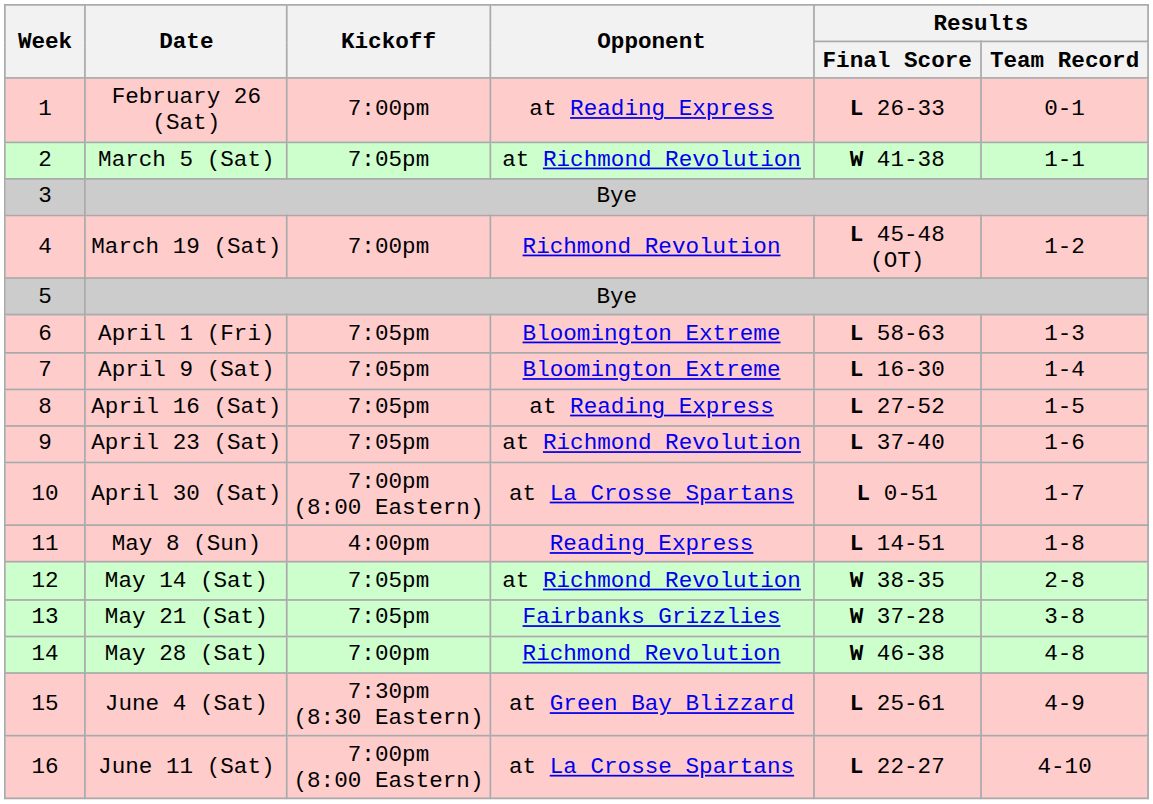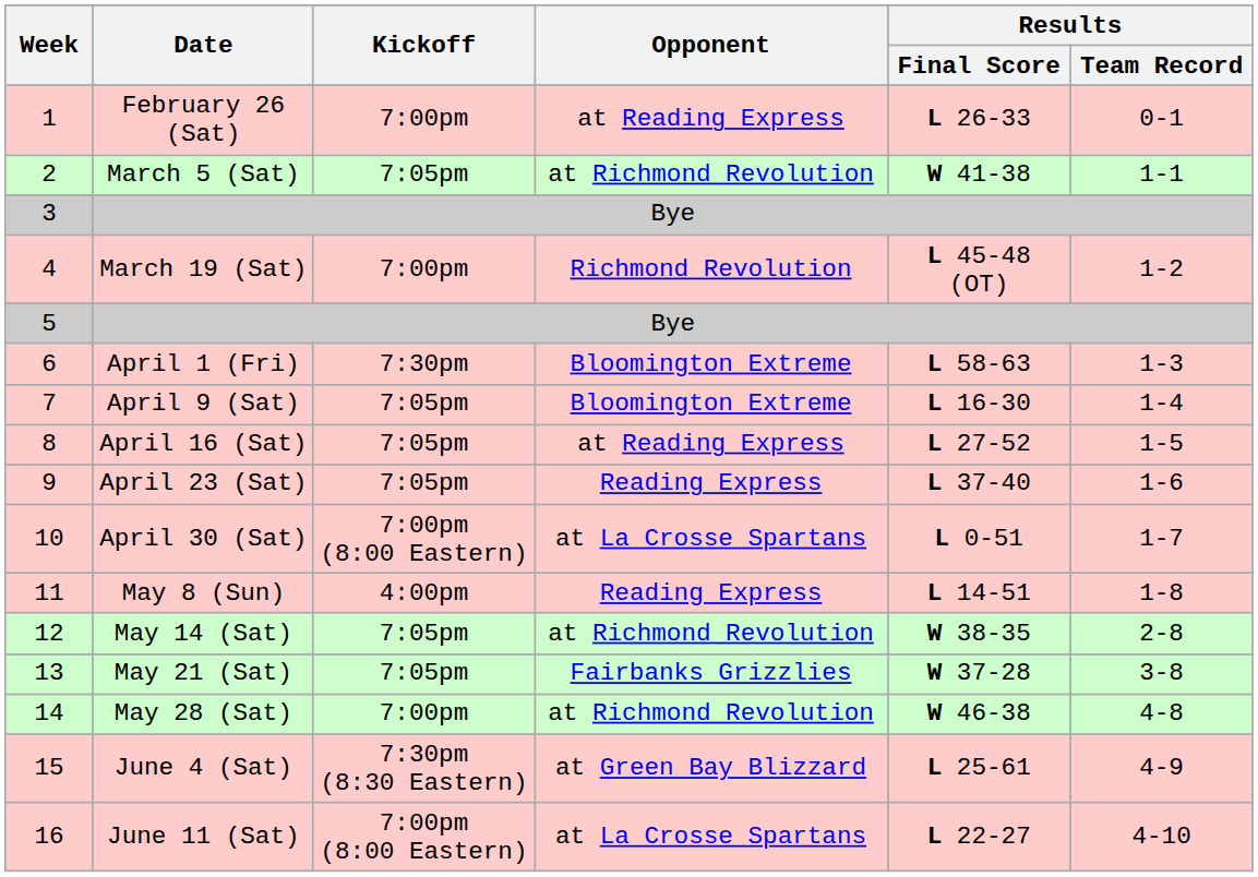 <table class="wikitable">
 <tr>
 <th rowspan="2" style="width:40px;">Week</th>
 <th rowspan="2" style="width:110px;">Date</th>
 <th rowspan="2" style="width:110px;">Kickoff</th>
 <th rowspan="2" style="width:180px;">Opponent</th>
 <th colspan="2" style="width:180px;">Results</th>
 </tr>
 <tr>
 <th style="width:90px;">Final Score</th>
 <th style="width:90px;">Team Record</th>
 </tr>
 <tr align="center" bgcolor="#FFCCCC">
 <td>1</td>
 <td>February 26 (Sat)</td>
 <td>7:00pm</td>
 <td>at <a href='#'>Reading Express</a></td>
 <td><strong>L</strong> 26-33</td>
 <td>0-1</td>
 </tr>
 <tr align="center" bgcolor="#CCFFCC">
 <td>2</td>
 <td>March 5 (Sat)</td>
 <td>7:05pm</td>
 <td>at <a href='#'>Richmond Revolution</a></td>
 <td><strong>W</strong> 41-38</td>
 <td>1-1</td>
 </tr>
 <tr align="center" bgcolor="#CCCCCC">
 <td>3</td>
 <td colspan="5">Bye</td>
 </tr>
 <tr align="center" bgcolor="#FFCCCC">
 <td>4</td>
 <td>March 19 (Sat)</td>
 <td>7:00pm</td>
 <td><a href='#'>Richmond Revolution</a></td>
 <td><strong>L</strong> 45-48 (OT)</td>
 <td>1-2</td>
 </tr>
 <tr align="center" bgcolor="#CCCCCC">
 <td>5</td>
 <td colspan="5">Bye</td>
 </tr>
 <tr align="center" bgcolor="#FFCCCC">
 <td>6</td>
 <td>April 1 (Fri)</td>
-<td>7:05pm</td>
+<td>7:30pm</td>
 <td><a href='#'>Bloomington Extreme</a></td>
 <td><strong>L</strong> 58-63</td>
 <td>1-3</td>
 </tr>
 <tr align="center" bgcolor="#FFCCCC">
 <td>7</td>
 <td>April 9 (Sat)</td>
 <td>7:05pm</td>
 <td><a href='#'>Bloomington Extreme</a></td>
 <td><strong>L</strong> 16-30</td>
 <td>1-4</td>
 </tr>
 <tr align="center" bgcolor="#FFCCCC">
 <td>8</td>
 <td>April 16 (Sat)</td>
 <td>7:05pm</td>
 <td>at <a href='#'>Reading Express</a></td>
 <td><strong>L</strong> 27-52</td>
 <td>1-5</td>
 </tr>
 <tr align="center" bgcolor="#FFCCCC">
 <td>9</td>
 <td>April 23 (Sat)</td>
 <td>7:05pm</td>
-<td>at <a href='#'>Richmond Revolution</a></td>
+<td><a href='#'>Reading Express</a></td>
 <td><strong>L</strong> 37-40</td>
 <td>1-6</td>
 </tr>
 <tr align="center" bgcolor="#FFCCCC">
 <td>10</td>
 <td>April 30 (Sat)</td>
 <td>7:00pm<br>(8:00 Eastern)</td>
 <td>at <a href='#'>La Crosse Spartans</a></td>
 <td><strong>L</strong> 0-51</td>
 <td>1-7</td>
 </tr>
 <tr align="center" bgcolor="#FFCCCC">
 <td>11</td>
 <td>May 8 (Sun)</td>
 <td>4:00pm</td>
 <td><a href='#'>Reading Express</a></td>
 <td><strong>L</strong> 14-51</td>
 <td>1-8</td>
 </tr>
 <tr align="center" bgcolor="#CCFFCC">
 <td>12</td>
 <td>May 14 (Sat)</td>
 <td>7:05pm</td>
 <td>at <a href='#'>Richmond Revolution</a></td>
 <td><strong>W</strong> 38-35</td>
 <td>2-8</td>
 </tr>
 <tr align="center" bgcolor="#CCFFCC">
 <td>13</td>
 <td>May 21 (Sat)</td>
 <td>7:05pm</td>
 <td><a href='#'>Fairbanks Grizzlies</a></td>
 <td><strong>W</strong> 37-28</td>
 <td>3-8</td>
 </tr>
 <tr align="center" bgcolor="#CCFFCC">
 <td>14</td>
 <td>May 28 (Sat)</td>
 <td>7:00pm</td>
-<td><a href='#'>Richmond Revolution</a></td>
+<td>at <a href='#'>Richmond Revolution</a></td>
 <td><strong>W</strong> 46-38</td>
 <td>4-8</td>
 </tr>
 <tr align="center" bgcolor="#FFCCCC">
 <td>15</td>
 <td>June 4 (Sat)</td>
 <td>7:30pm<br>(8:30 Eastern)</td>
 <td>at <a href='#'>Green Bay Blizzard</a></td>
 <td><strong>L</strong> 25-61</td>
 <td>4-9</td>
 </tr>
 <tr align="center" bgcolor="#FFCCCC">
 <td>16</td>
 <td>June 11 (Sat)</td>
 <td>7:00pm<br>(8:00 Eastern)</td>
 <td>at <a href='#'>La Crosse Spartans</a></td>
 <td><strong>L</strong> 22-27</td>
 <td>4-10</td>
 </tr>
 </table>
